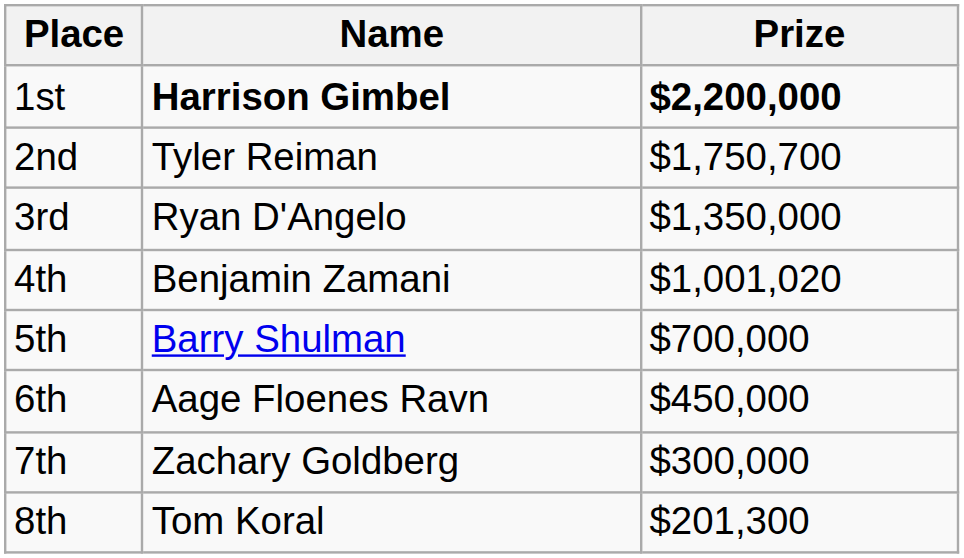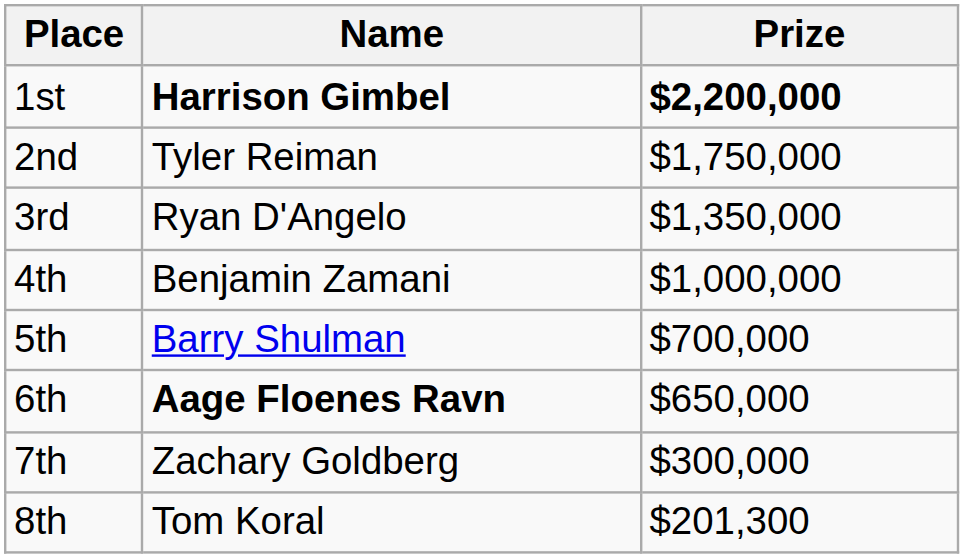 <table class="wikitable">
 <tr>
 <th width="50">Place</th>
 <th width="200">Name</th>
 <th width="125">Prize</th>
 </tr>
 <tr>
 <td>1st</td>
 <td> <strong>Harrison Gimbel</strong></td>
 <td><strong>$2,200,000</strong></td>
 </tr>
 <tr>
 <td>2nd</td>
 <td> Tyler Reiman</td>
-<td>$1,750,700</td>
+<td>$1,750,000</td>
 </tr>
 <tr>
 <td>3rd</td>
 <td> Ryan D'Angelo</td>
 <td>$1,350,000</td>
 </tr>
 <tr>
 <td>4th</td>
 <td> Benjamin Zamani</td>
-<td>$1,001,020</td>
+<td>$1,000,000</td>
 </tr>
 <tr>
 <td>5th</td>
 <td> <a href='#'>Barry Shulman</a></td>
 <td>$700,000</td>
 </tr>
 <tr>
 <td>6th</td>
-<td> Aage Floenes Ravn</td>
-<td>$450,000</td>
+<td><strong> Aage Floenes Ravn</strong></td>
+<td>$650,000</td>
 </tr>
 <tr>
 <td>7th</td>
 <td> Zachary Goldberg</td>
 <td>$300,000</td>
 </tr>
 <tr>
 <td>8th</td>
 <td> Tom Koral</td>
 <td>$201,300</td>
 </tr>
 </table>
